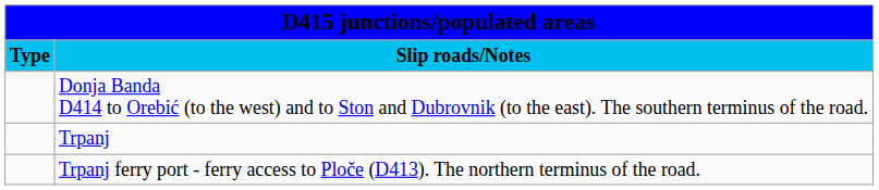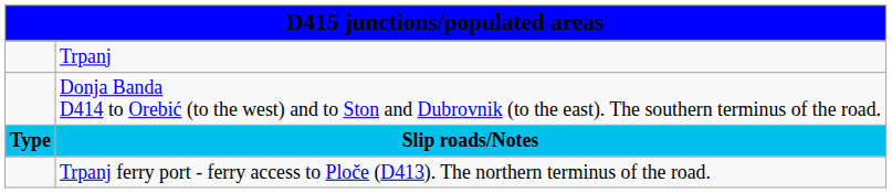 <table class="wikitable">
 <tr>
 <td colspan=2 bgcolor=blue align=center style=margin-top:15><span><big><strong>D415 junctions/populated areas</strong></big></span></td>
+</tr>
+<tr>
+<td></td>
+<td><a href='#'>Trpanj</a></td>
+</tr>
+<tr>
+<td></td>
+<td><a href='#'>Donja Banda</a><br> <a href='#'>D414</a> to <a href='#'>Orebić</a> (to the west) and to <a href='#'>Ston</a> and <a href='#'>Dubrovnik</a> (to the east). The southern terminus of the road.</td>
 </tr>
 <tr>
 <td align=center bgcolor=00c0f0><strong>Type</strong></td>
 <td align=center bgcolor=00c0f0><strong>Slip roads/Notes</strong></td>
 </tr>
 <tr>
 <td></td>
-<td><a href='#'>Donja Banda</a><br> <a href='#'>D414</a> to <a href='#'>Orebić</a> (to the west) and to <a href='#'>Ston</a> and <a href='#'>Dubrovnik</a> (to the east). The southern terminus of the road.</td>
-</tr>
-<tr>
-<td></td>
-<td><a href='#'>Trpanj</a></td>
-</tr>
-<tr>
-<td></td>
 <td><a href='#'>Trpanj</a> ferry port - ferry access to <a href='#'>Ploče</a> (<a href='#'>D413</a>). The northern terminus of the road.</td>
 </tr>
 </table>
